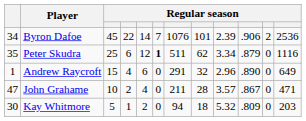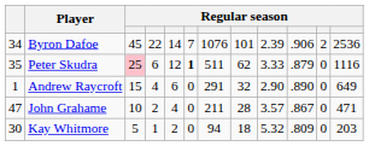 <table class="wikitable plainrowheaders" style="text-align:center;">
 <tr>
 <th scope="col" rowspan="2"></th>
 <th scope="col" rowspan="2">Player</th>
 <th scope=colgroup colspan=10>Regular season</th>
 </tr>
 <tr>
 <th scope="col"></th>
 <th scope="col"></th>
 <th scope="col"></th>
 <th scope="col"></th>
 <th scope="col"></th>
 <th scope="col"></th>
 <th scope="col"></th>
 <th scope="col"></th>
 <th scope="col"></th>
 <th scope="col"></th>
 </tr>
 <tr>
 <td scope="row">34</td>
 <td align="left"><a href='#'>Byron Dafoe</a></td>
 <td>45</td>
 <td>22</td>
 <td>14</td>
 <td>7</td>
 <td>1076</td>
 <td>101</td>
 <td>2.39</td>
 <td>.906</td>
 <td>2</td>
 <td>2536</td>
 </tr>
 <tr>
 <td scope="row">35</td>
 <td align="left"><a href='#'>Peter Skudra</a></td>
-<td>25</td>
+<td style="background: pink;">25</td>
 <td>6</td>
 <td>12</td>
 <td><strong>1</strong></td>
 <td>511</td>
 <td>62</td>
-<td>3.34</td>
+<td>3.33</td>
 <td>.879</td>
 <td>0</td>
 <td>1116</td>
 </tr>
 <tr>
 <td scope="row">1</td>
 <td align="left"><a href='#'>Andrew Raycroft</a></td>
 <td>15</td>
 <td>4</td>
 <td>6</td>
 <td>0</td>
 <td>291</td>
 <td>32</td>
-<td>2.96</td>
+<td>2.90</td>
 <td>.890</td>
 <td>0</td>
 <td>649</td>
 </tr>
 <tr>
 <td scope="row">47</td>
 <td align="left"><a href='#'>John Grahame</a></td>
 <td>10</td>
 <td>2</td>
 <td>4</td>
 <td>0</td>
 <td>211</td>
 <td>28</td>
 <td>3.57</td>
 <td>.867</td>
 <td>0</td>
 <td>471</td>
 </tr>
 <tr>
 <td scope="row">30</td>
 <td align="left"><a href='#'>Kay Whitmore</a></td>
 <td>5</td>
 <td>1</td>
 <td>2</td>
 <td>0</td>
 <td>94</td>
 <td>18</td>
 <td>5.32</td>
 <td>.809</td>
 <td>0</td>
 <td>203</td>
 </tr>
 </table>
